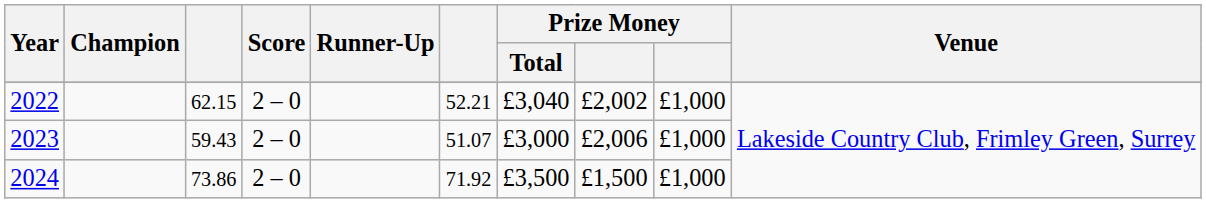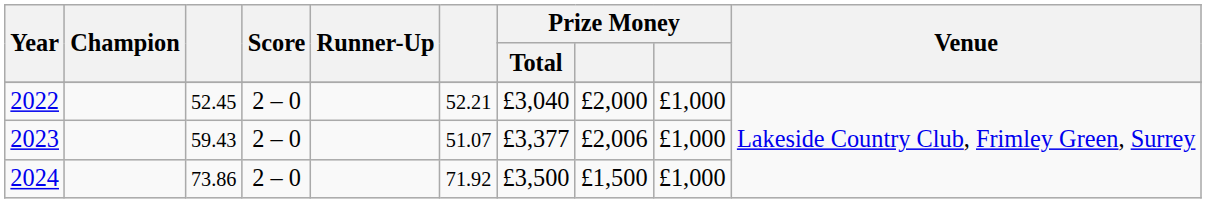 <table class="wikitable sortable">
 <tr>
 <th rowspan=2>Year</th>
 <th rowspan=2>Champion</th>
 <th rowspan=2></th>
 <th rowspan=2>Score</th>
 <th rowspan=2>Runner-Up</th>
 <th rowspan=2></th>
 <th colspan=3>Prize Money</th>
 <th rowspan=2>Venue</th>
 </tr>
 <tr>
 <th>Total</th>
 <th></th>
 <th></th>
 </tr>
 <tr>
 </tr>
 <tr>
 <td><a href='#'>2022</a></td>
 <td></td>
-<td align=center><small><span>62.15</span></small></td>
+<td align=center><small><span>52.45</span></small></td>
 <td align=center>2 – 0</td>
 <td></td>
 <td align=center><small><span>52.21</span></small></td>
 <td align=center>£3,040</td>
-<td align=center>£2,002</td>
+<td align=center>£2,000</td>
 <td align=center>£1,000</td>
 <td rowspan=3><a href='#'>Lakeside Country Club</a>, <a href='#'>Frimley Green</a>, <a href='#'>Surrey</a></td>
 </tr>
 <tr>
 <td><a href='#'>2023</a></td>
 <td></td>
 <td align=center><small><span>59.43</span></small></td>
 <td align=center>2 – 0</td>
 <td></td>
 <td align=center><small><span>51.07</span></small></td>
-<td align=center>£3,000</td>
+<td align=center>£3,377</td>
 <td align=center>£2,006</td>
 <td align=center>£1,000</td>
 </tr>
 <tr>
 <td><a href='#'>2024</a></td>
 <td></td>
 <td align=center><small><span>73.86</span></small></td>
 <td align=center>2 – 0</td>
 <td></td>
 <td align=center><small><span>71.92</span></small></td>
 <td align=center>£3,500</td>
 <td align=center>£1,500</td>
 <td align=center>£1,000</td>
 </tr>
 </table>
